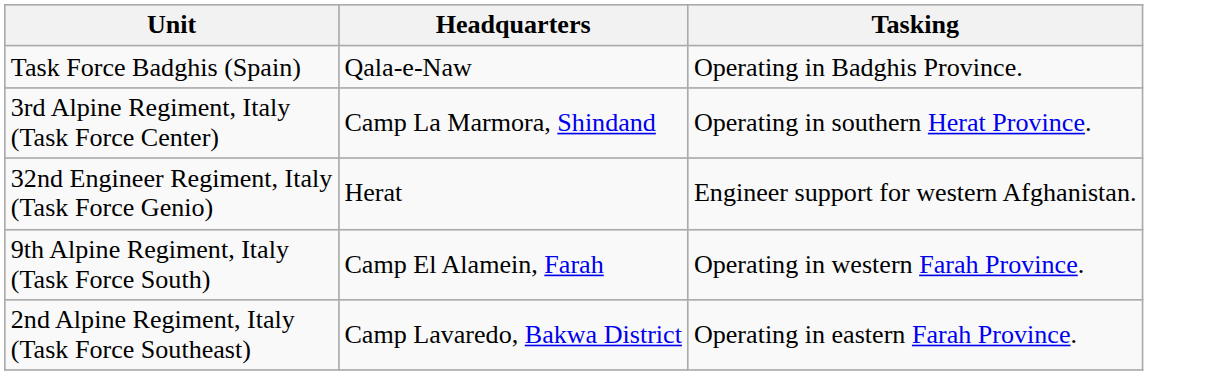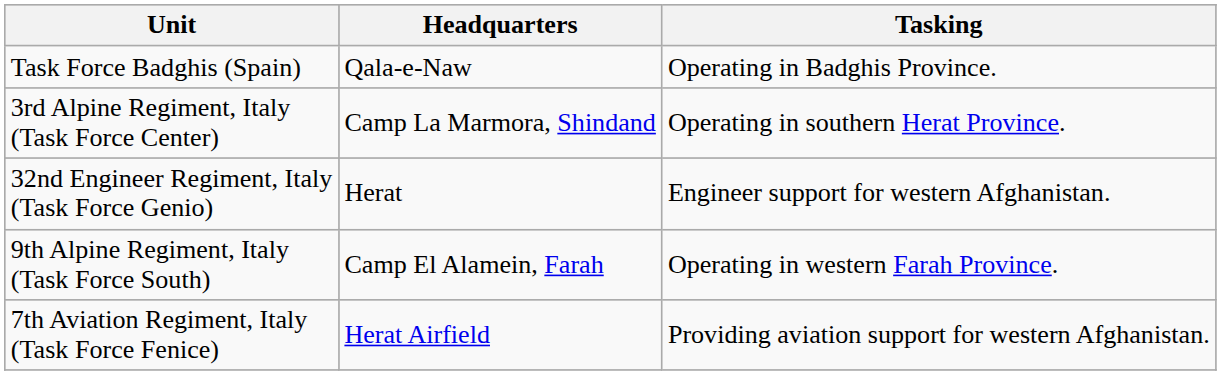 <table class="wikitable">
 <tr>
 <th>Unit</th>
 <th>Headquarters</th>
 <th>Tasking</th>
 </tr>
 <tr>
 <td>Task Force Badghis (Spain)</td>
 <td>Qala-e-Naw</td>
 <td>Operating in Badghis Province.</td>
 </tr>
 <tr>
 <td>3rd Alpine Regiment, Italy <br>(Task Force Center)</td>
 <td>Camp La Marmora, <a href='#'>Shindand</a></td>
 <td>Operating in southern <a href='#'>Herat Province</a>.</td>
 </tr>
 <tr>
 <td>32nd Engineer Regiment, Italy <br>(Task Force Genio)</td>
 <td>Herat</td>
 <td>Engineer support for western Afghanistan.</td>
 </tr>
 <tr>
 <td>9th Alpine Regiment, Italy <br>(Task Force South)</td>
 <td>Camp El Alamein, <a href='#'>Farah</a></td>
 <td>Operating in western <a href='#'>Farah Province</a>.</td>
 </tr>
 <tr>
-<td>2nd Alpine Regiment, Italy <br>(Task Force Southeast)</td>
-<td>Camp Lavaredo, <a href='#'>Bakwa District</a></td>
-<td>Operating in eastern <a href='#'>Farah Province</a>.</td>
+<td>7th Aviation Regiment, Italy <br>(Task Force Fenice)</td>
+<td><a href='#'>Herat Airfield</a></td>
+<td>Providing aviation support for western Afghanistan.</td>
 </tr>
 </table>
